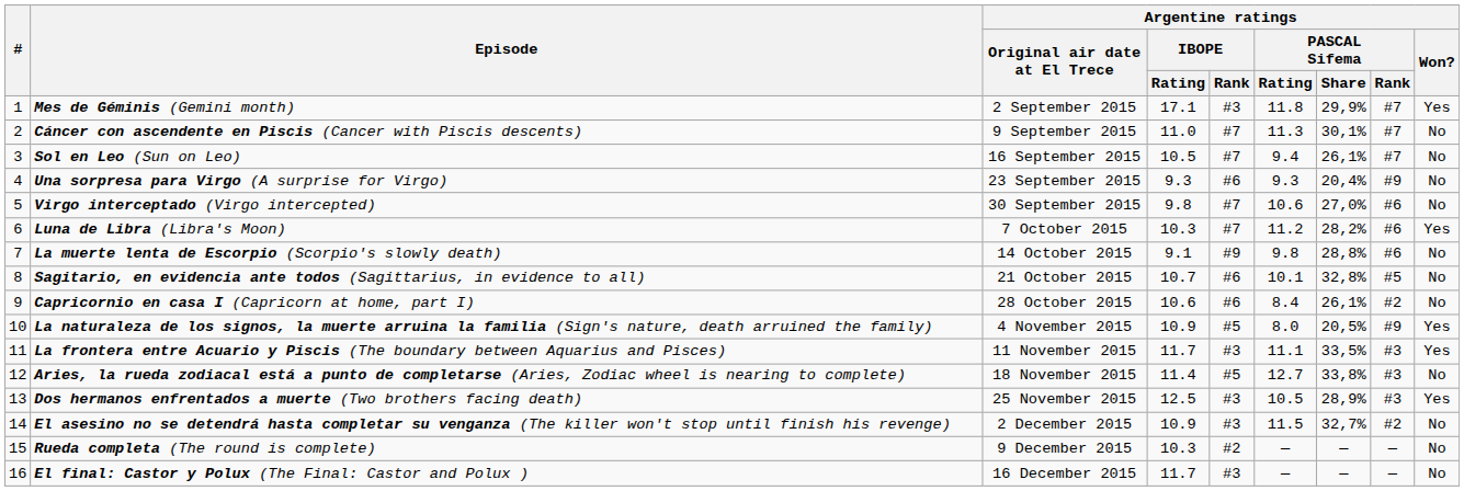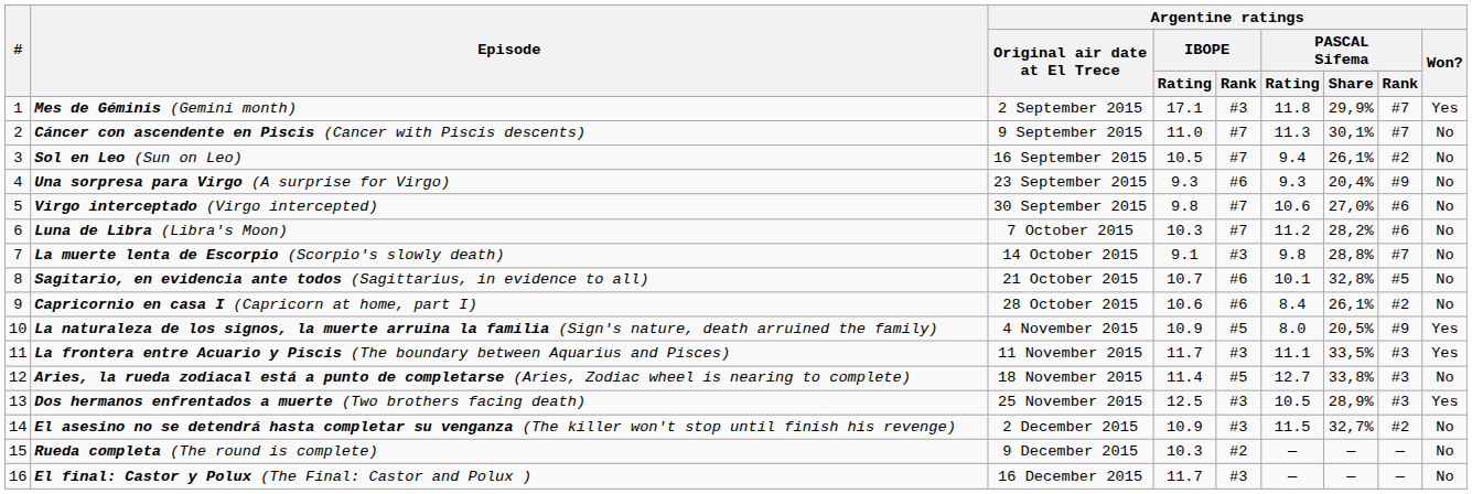 <table class="wikitable" style="font-size:100%; text-align: center; width: 100%;">
 <tr>
 <th scope="col" rowspan="3">#</th>
 <th scope="col" rowspan="3">Episode</th>
 <th scope="col" colspan="7">Argentine ratings</th>
 </tr>
 <tr>
 <th scope="col" rowspan="2">Original air date<br>at El Trece</th>
 <th scope="col" colspan="2">IBOPE</th>
 <th scope="col" colspan="3">PASCAL<br>Sifema</th>
 <th scope="col" colspan="3" rowspan="2">Won?<br></th>
 </tr>
 <tr>
 <th scope="col">Rating</th>
 <th scope="col">Rank</th>
 <th scope="col">Rating</th>
 <th scope="col">Share</th>
 <th scope="col">Rank</th>
 </tr>
 <tr>
 <td>1</td>
 <td scope="row" style="text-align:left;"><strong><em>Mes de Géminis</em></strong> <em>(Gemini month)</em></td>
 <td>2 September 2015</td>
 <td>17.1</td>
 <td>#3</td>
 <td>11.8</td>
 <td>29,9%</td>
 <td>#7</td>
 <td>Yes</td>
 </tr>
 <tr>
 <td>2</td>
 <td scope="row" style="text-align:left;"><strong><em>Cáncer con ascendente en Piscis </em></strong> <em>(Cancer with Piscis descents)</em></td>
 <td>9 September 2015</td>
 <td>11.0</td>
 <td>#7</td>
 <td>11.3</td>
 <td>30,1%</td>
 <td>#7</td>
 <td>No</td>
 </tr>
 <tr>
 <td>3</td>
 <td scope="row" style="text-align:left;"><strong><em>Sol en Leo</em></strong> <em>(Sun on Leo)</em></td>
 <td>16 September 2015</td>
 <td>10.5</td>
 <td>#7</td>
 <td>9.4</td>
 <td>26,1%</td>
-<td>#7</td>
+<td>#2</td>
 <td>No</td>
 </tr>
 <tr>
 <td>4</td>
 <td scope="row" style="text-align:left;"><strong><em>Una sorpresa para Virgo</em></strong> <em>(A surprise for Virgo)</em></td>
 <td>23 September 2015</td>
 <td>9.3</td>
 <td>#6</td>
 <td>9.3</td>
 <td>20,4%</td>
 <td>#9</td>
 <td>No</td>
 </tr>
 <tr>
 <td>5</td>
 <td scope="row" style="text-align:left;"><strong><em>Virgo interceptado</em></strong> <em>(Virgo intercepted)</em></td>
 <td>30 September 2015</td>
 <td>9.8</td>
 <td>#7</td>
 <td>10.6</td>
 <td>27,0%</td>
 <td>#6</td>
 <td>No</td>
 </tr>
 <tr>
 <td>6</td>
 <td scope="row" style="text-align:left;"><strong><em>Luna de Libra</em></strong> <em>(Libra's Moon)</em></td>
 <td>7 October 2015</td>
 <td>10.3</td>
 <td>#7</td>
 <td>11.2</td>
 <td>28,2%</td>
 <td>#6</td>
-<td>Yes</td>
+<td>No</td>
 </tr>
 <tr>
 <td>7</td>
 <td scope="row" style="text-align:left;"><strong><em>La muerte lenta de Escorpio</em></strong> <em>(Scorpio's slowly death)</em></td>
 <td>14 October 2015</td>
 <td>9.1</td>
-<td>#9</td>
+<td>#3</td>
 <td>9.8</td>
 <td>28,8%</td>
-<td>#6</td>
+<td>#7</td>
 <td>No</td>
 </tr>
 <tr>
 <td>8</td>
 <td scope="row" style="text-align:left;"><strong><em>Sagitario, en evidencia ante todos </em></strong> <em>(Sagittarius, in evidence to all)</em></td>
 <td>21 October 2015</td>
 <td>10.7</td>
 <td>#6</td>
 <td>10.1</td>
 <td>32,8%</td>
 <td>#5</td>
 <td>No</td>
 </tr>
 <tr>
 <td>9</td>
 <td scope="row" style="text-align:left;"><strong><em>Capricornio en casa I</em></strong> <em>(Capricorn at home, part I)</em></td>
 <td>28 October 2015</td>
 <td>10.6</td>
 <td>#6</td>
 <td>8.4</td>
 <td>26,1%</td>
 <td>#2</td>
 <td>No</td>
 </tr>
 <tr>
 <td>10</td>
 <td scope="row" style="text-align:left;"><strong><em>La naturaleza de los signos, la muerte arruina la familia</em></strong> <em>(Sign's nature, death arruined the family)</em></td>
 <td>4 November 2015</td>
 <td>10.9</td>
 <td>#5</td>
 <td>8.0</td>
 <td>20,5%</td>
 <td>#9</td>
 <td>Yes</td>
 </tr>
 <tr>
 <td>11</td>
 <td scope="row" style="text-align:left;"><strong><em>La frontera entre Acuario y Piscis</em></strong> <em>(The boundary between Aquarius and Pisces)</em></td>
 <td>11 November 2015</td>
 <td>11.7</td>
 <td>#3</td>
 <td>11.1</td>
 <td>33,5%</td>
 <td>#3</td>
 <td>Yes</td>
 </tr>
 <tr>
 <td>12</td>
 <td scope="row" style="text-align:left;"><strong><em>Aries, la rueda zodiacal está a punto de completarse</em></strong> <em>(Aries, Zodiac wheel is nearing to complete)</em></td>
 <td>18 November 2015</td>
 <td>11.4</td>
 <td>#5</td>
 <td>12.7</td>
 <td>33,8%</td>
 <td>#3</td>
 <td>No</td>
 </tr>
 <tr>
 <td>13</td>
 <td scope="row" style="text-align:left;"><strong><em>Dos hermanos enfrentados a muerte</em></strong> <em>(Two brothers facing death)</em></td>
 <td>25 November 2015</td>
 <td>12.5</td>
 <td>#3</td>
 <td>10.5</td>
 <td>28,9%</td>
 <td>#3</td>
 <td>Yes</td>
 </tr>
 <tr>
 <td>14</td>
 <td scope="row" style="text-align:left;"><strong><em>El asesino no se detendrá hasta completar su venganza</em></strong> <em>(The killer won't stop until finish his revenge)</em></td>
 <td>2 December 2015</td>
 <td>10.9</td>
 <td>#3</td>
 <td>11.5</td>
 <td>32,7%</td>
 <td>#2</td>
 <td>No</td>
 </tr>
 <tr>
 <td>15</td>
 <td scope="row" style="text-align:left;"><strong><em>Rueda completa</em></strong> <em>(The round is complete)</em></td>
 <td>9 December 2015</td>
 <td>10.3</td>
 <td>#2</td>
 <td>—</td>
 <td>—</td>
 <td>—</td>
 <td>No</td>
 </tr>
 <tr>
 <td>16</td>
 <td scope="row" style="text-align:left;"><strong><em>El final: Castor y Polux </em></strong> <em>(The Final: Castor and Polux )</em></td>
 <td>16 December 2015</td>
 <td>11.7</td>
 <td>#3</td>
 <td>—</td>
 <td>—</td>
 <td>—</td>
 <td>No</td>
 </tr>
 </table>
